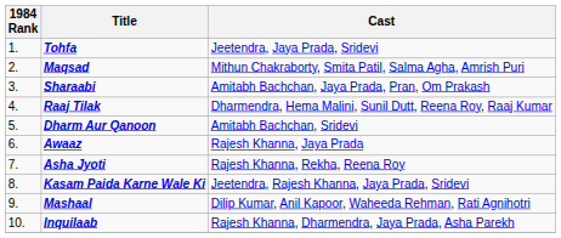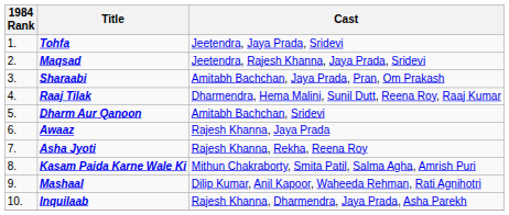 <table class="wikitable">
 <tr>
 <th>1984<br>Rank</th>
 <th>Title</th>
 <th>Cast</th>
 </tr>
 <tr>
 <td>1.</td>
 <td><strong><em><a href='#'>Tohfa</a></em></strong></td>
 <td><a href='#'>Jeetendra</a>, <a href='#'>Jaya Prada</a>, <a href='#'>Sridevi</a></td>
 </tr>
 <tr>
 <td>2.</td>
 <td><strong><em><a href='#'>Maqsad</a></em></strong></td>
-<td><a href='#'>Mithun Chakraborty</a>, <a href='#'>Smita Patil</a>, <a href='#'>Salma Agha</a>, <a href='#'>Amrish Puri</a></td>
+<td><a href='#'>Jeetendra</a>, <a href='#'>Rajesh Khanna</a>, <a href='#'>Jaya Prada</a>, <a href='#'>Sridevi</a></td>
 </tr>
 <tr>
 <td>3.</td>
 <td><strong><em><a href='#'>Sharaabi</a></em></strong></td>
 <td><a href='#'>Amitabh Bachchan</a>, <a href='#'>Jaya Prada</a>, <a href='#'>Pran</a>, <a href='#'>Om Prakash</a></td>
 </tr>
 <tr>
 <td>4.</td>
 <td><strong><em><a href='#'>Raaj Tilak</a></em></strong></td>
 <td><a href='#'>Dharmendra</a>, <a href='#'>Hema Malini</a>, <a href='#'>Sunil Dutt</a>, <a href='#'>Reena Roy</a>, <a href='#'>Raaj Kumar</a></td>
 </tr>
 <tr>
 <td>5.</td>
 <td><strong><em><a href='#'>Dharm Aur Qanoon</a></em></strong></td>
 <td><a href='#'>Amitabh Bachchan</a>, <a href='#'>Sridevi</a></td>
 </tr>
 <tr>
 <td>6.</td>
 <td><strong><em><a href='#'>Awaaz</a></em></strong></td>
 <td><a href='#'>Rajesh Khanna</a>, <a href='#'>Jaya Prada</a></td>
 </tr>
 <tr>
 <td>7.</td>
 <td><strong><em><a href='#'>Asha Jyoti</a></em></strong></td>
 <td><a href='#'>Rajesh Khanna</a>, <a href='#'>Rekha</a>, <a href='#'>Reena Roy</a></td>
 </tr>
 <tr>
 <td>8.</td>
 <td><strong><em><a href='#'>Kasam Paida Karne Wale Ki</a></em></strong></td>
-<td><a href='#'>Jeetendra</a>, <a href='#'>Rajesh Khanna</a>, <a href='#'>Jaya Prada</a>, <a href='#'>Sridevi</a></td>
+<td><a href='#'>Mithun Chakraborty</a>, <a href='#'>Smita Patil</a>, <a href='#'>Salma Agha</a>, <a href='#'>Amrish Puri</a></td>
 </tr>
 <tr>
 <td>9.</td>
 <td><strong><em><a href='#'>Mashaal</a></em></strong></td>
 <td><a href='#'>Dilip Kumar</a>, <a href='#'>Anil Kapoor</a>, <a href='#'>Waheeda Rehman</a>, <a href='#'>Rati Agnihotri</a></td>
 </tr>
 <tr>
 <td>10.</td>
 <td><strong><em><a href='#'>Inquilaab</a></em></strong></td>
 <td><a href='#'>Rajesh Khanna</a>, <a href='#'>Dharmendra</a>, <a href='#'>Jaya Prada</a>, <a href='#'>Asha Parekh</a></td>
 </tr>
 <tr>
 </tr>
 </table>
